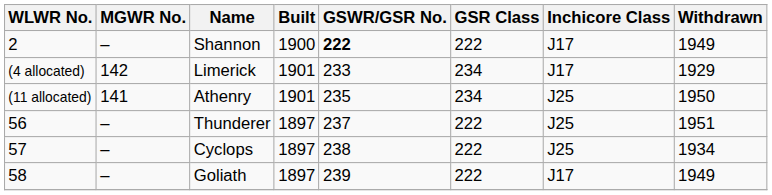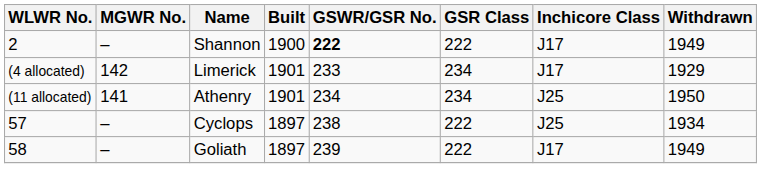 <table class="wikitable">
 <tr>
 <th>WLWR No.</th>
 <th>MGWR No.</th>
 <th>Name</th>
 <th>Built</th>
 <th>GSWR/GSR No.</th>
 <th>GSR Class</th>
 <th>Inchicore Class</th>
 <th>Withdrawn</th>
 </tr>
 <tr>
 <td>2</td>
 <td>–</td>
 <td>Shannon</td>
 <td>1900</td>
 <td><strong>222</strong></td>
 <td>222</td>
 <td>J17</td>
 <td>1949</td>
 </tr>
 <tr>
 <td><small>(4 allocated)</small></td>
 <td>142</td>
 <td>Limerick</td>
 <td>1901</td>
 <td>233</td>
 <td>234</td>
 <td>J17</td>
 <td>1929</td>
 </tr>
 <tr>
 <td><small>(11 allocated)</small></td>
 <td>141</td>
 <td>Athenry</td>
 <td>1901</td>
-<td>235</td>
+<td>234</td>
 <td>234</td>
 <td>J25</td>
 <td>1950</td>
-</tr>
-<tr>
-<td>56</td>
-<td>–</td>
-<td>Thunderer</td>
-<td>1897</td>
-<td>237</td>
-<td>222</td>
-<td>J25</td>
-<td>1951</td>
 </tr>
 <tr>
 <td>57</td>
 <td>–</td>
 <td>Cyclops</td>
 <td>1897</td>
 <td>238</td>
 <td>222</td>
 <td>J25</td>
 <td>1934</td>
 </tr>
 <tr>
 <td>58</td>
 <td>–</td>
 <td>Goliath</td>
 <td>1897</td>
 <td>239</td>
 <td>222</td>
 <td>J17</td>
 <td>1949</td>
 </tr>
 <tr>
 </tr>
 </table>
